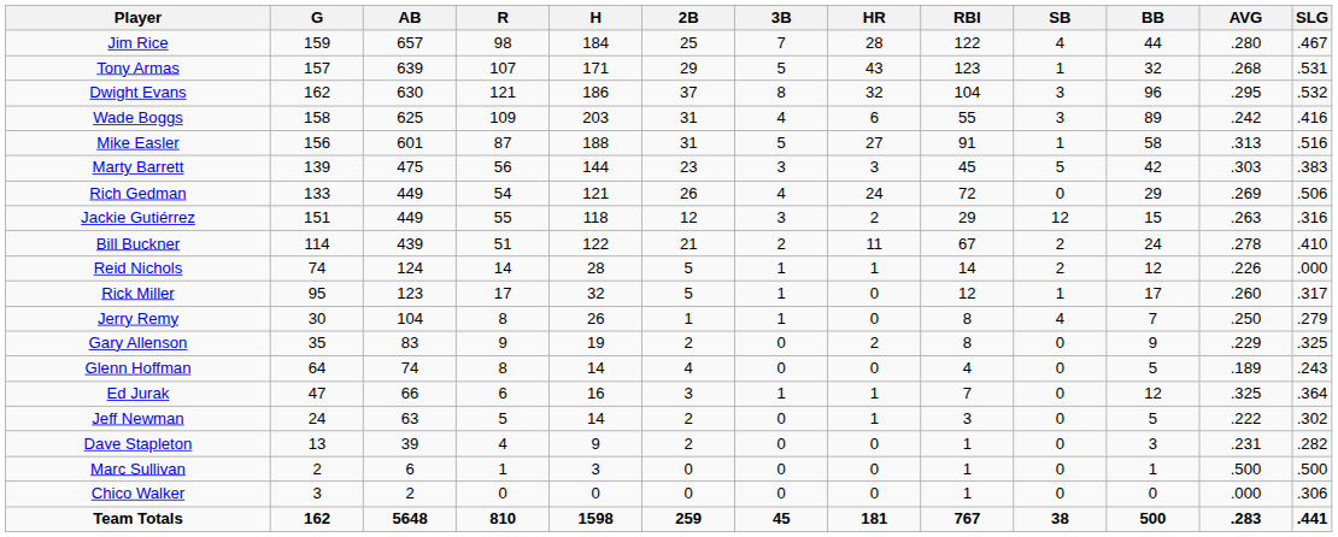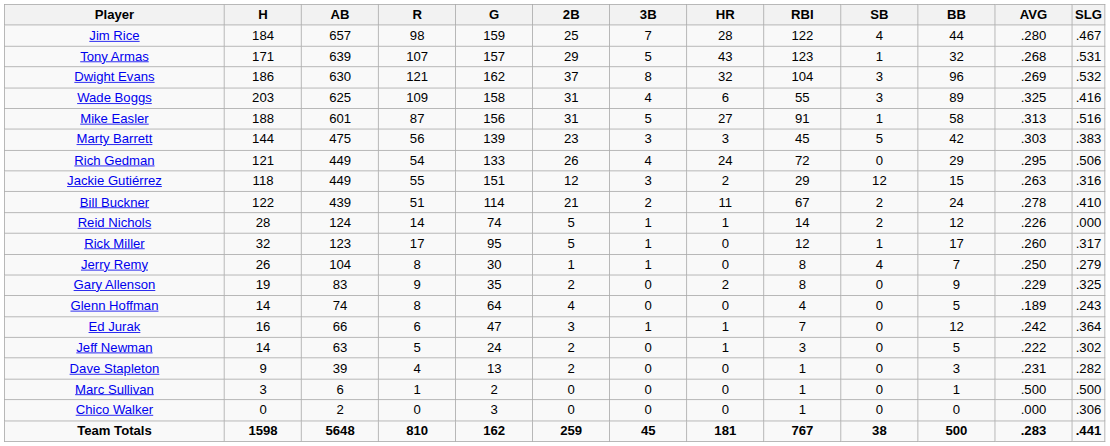 <table class=wikitable style="text-align:center">
 <tr>
 <th bgcolor=#DDDDFF; width="20%">Player</th>
-<th bgcolor=#DDDDFF; width="7%">G</th>
+<th bgcolor=#DDDDFF; width="7%">H</th>
 <th bgcolor=#DDDDFF; width="7%">AB</th>
 <th bgcolor=#DDDDFF; width="7%">R</th>
-<th bgcolor=#DDDDFF; width="7%">H</th>
+<th bgcolor=#DDDDFF; width="7%">G</th>
 <th bgcolor=#DDDDFF; width="7%">2B</th>
 <th bgcolor=#DDDDFF; width="7%">3B</th>
 <th bgcolor=#DDDDFF; width="7%">HR</th>
 <th bgcolor=#DDDDFF; width="7%">RBI</th>
 <th bgcolor=#DDDDFF; width="7%">SB</th>
 <th bgcolor=#DDDDFF; width="7%">BB</th>
 <th bgcolor=#DDDDFF; width="7%">AVG</th>
 <th bgcolor=#DDDDFF; width="7%">SLG</th>
 </tr>
 <tr>
 <td><a href='#'>Jim Rice</a></td>
-<td>159</td>
+<td>184</td>
 <td>657</td>
 <td>98</td>
-<td>184</td>
+<td>159</td>
 <td>25</td>
 <td>7</td>
 <td>28</td>
 <td>122</td>
 <td>4</td>
 <td>44</td>
 <td>.280</td>
 <td>.467</td>
 </tr>
 <tr>
 <td><a href='#'>Tony Armas</a></td>
-<td>157</td>
+<td>171</td>
 <td>639</td>
 <td>107</td>
-<td>171</td>
+<td>157</td>
 <td>29</td>
 <td>5</td>
 <td>43</td>
 <td>123</td>
 <td>1</td>
 <td>32</td>
 <td>.268</td>
 <td>.531</td>
 </tr>
 <tr>
 <td><a href='#'>Dwight Evans</a></td>
-<td>162</td>
+<td>186</td>
 <td>630</td>
 <td>121</td>
-<td>186</td>
+<td>162</td>
 <td>37</td>
 <td>8</td>
 <td>32</td>
 <td>104</td>
 <td>3</td>
 <td>96</td>
-<td>.295</td>
+<td>.269</td>
 <td>.532</td>
 </tr>
 <tr>
 <td><a href='#'>Wade Boggs</a></td>
-<td>158</td>
+<td>203</td>
 <td>625</td>
 <td>109</td>
-<td>203</td>
+<td>158</td>
 <td>31</td>
 <td>4</td>
 <td>6</td>
 <td>55</td>
 <td>3</td>
 <td>89</td>
-<td>.242</td>
+<td>.325</td>
 <td>.416</td>
 </tr>
 <tr>
 <td><a href='#'>Mike Easler</a></td>
-<td>156</td>
+<td>188</td>
 <td>601</td>
 <td>87</td>
-<td>188</td>
+<td>156</td>
 <td>31</td>
 <td>5</td>
 <td>27</td>
 <td>91</td>
 <td>1</td>
 <td>58</td>
 <td>.313</td>
 <td>.516</td>
 </tr>
 <tr>
 <td><a href='#'>Marty Barrett</a></td>
-<td>139</td>
+<td>144</td>
 <td>475</td>
 <td>56</td>
-<td>144</td>
+<td>139</td>
 <td>23</td>
 <td>3</td>
 <td>3</td>
 <td>45</td>
 <td>5</td>
 <td>42</td>
 <td>.303</td>
 <td>.383</td>
 </tr>
 <tr>
 <td><a href='#'>Rich Gedman</a></td>
-<td>133</td>
+<td>121</td>
 <td>449</td>
 <td>54</td>
-<td>121</td>
+<td>133</td>
 <td>26</td>
 <td>4</td>
 <td>24</td>
 <td>72</td>
 <td>0</td>
 <td>29</td>
-<td>.269</td>
+<td>.295</td>
 <td>.506</td>
 </tr>
 <tr>
 <td><a href='#'>Jackie Gutiérrez</a></td>
-<td>151</td>
+<td>118</td>
 <td>449</td>
 <td>55</td>
-<td>118</td>
+<td>151</td>
 <td>12</td>
 <td>3</td>
 <td>2</td>
 <td>29</td>
 <td>12</td>
 <td>15</td>
 <td>.263</td>
 <td>.316</td>
 </tr>
 <tr>
 <td><a href='#'>Bill Buckner</a></td>
-<td>114</td>
+<td>122</td>
 <td>439</td>
 <td>51</td>
-<td>122</td>
+<td>114</td>
 <td>21</td>
 <td>2</td>
 <td>11</td>
 <td>67</td>
 <td>2</td>
 <td>24</td>
 <td>.278</td>
 <td>.410</td>
 </tr>
 <tr>
 <td><a href='#'>Reid Nichols</a></td>
-<td>74</td>
+<td>28</td>
 <td>124</td>
 <td>14</td>
-<td>28</td>
+<td>74</td>
 <td>5</td>
 <td>1</td>
 <td>1</td>
 <td>14</td>
 <td>2</td>
 <td>12</td>
 <td>.226</td>
 <td>.000</td>
 </tr>
 <tr>
 <td><a href='#'>Rick Miller</a></td>
-<td>95</td>
+<td>32</td>
 <td>123</td>
 <td>17</td>
-<td>32</td>
+<td>95</td>
 <td>5</td>
 <td>1</td>
 <td>0</td>
 <td>12</td>
 <td>1</td>
 <td>17</td>
 <td>.260</td>
 <td>.317</td>
 </tr>
 <tr>
 <td><a href='#'>Jerry Remy</a></td>
-<td>30</td>
+<td>26</td>
 <td>104</td>
 <td>8</td>
-<td>26</td>
+<td>30</td>
 <td>1</td>
 <td>1</td>
 <td>0</td>
 <td>8</td>
 <td>4</td>
 <td>7</td>
 <td>.250</td>
 <td>.279</td>
 </tr>
 <tr>
 <td><a href='#'>Gary Allenson</a></td>
-<td>35</td>
+<td>19</td>
 <td>83</td>
 <td>9</td>
-<td>19</td>
+<td>35</td>
 <td>2</td>
 <td>0</td>
 <td>2</td>
 <td>8</td>
 <td>0</td>
 <td>9</td>
 <td>.229</td>
 <td>.325</td>
 </tr>
 <tr>
 <td><a href='#'>Glenn Hoffman</a></td>
-<td>64</td>
+<td>14</td>
 <td>74</td>
 <td>8</td>
-<td>14</td>
+<td>64</td>
 <td>4</td>
 <td>0</td>
 <td>0</td>
 <td>4</td>
 <td>0</td>
 <td>5</td>
 <td>.189</td>
 <td>.243</td>
 </tr>
 <tr>
 <td><a href='#'>Ed Jurak</a></td>
-<td>47</td>
+<td>16</td>
 <td>66</td>
 <td>6</td>
-<td>16</td>
+<td>47</td>
 <td>3</td>
 <td>1</td>
 <td>1</td>
 <td>7</td>
 <td>0</td>
 <td>12</td>
-<td>.325</td>
+<td>.242</td>
 <td>.364</td>
 </tr>
 <tr>
 <td><a href='#'>Jeff Newman</a></td>
-<td>24</td>
+<td>14</td>
 <td>63</td>
 <td>5</td>
-<td>14</td>
+<td>24</td>
 <td>2</td>
 <td>0</td>
 <td>1</td>
 <td>3</td>
 <td>0</td>
 <td>5</td>
 <td>.222</td>
 <td>.302</td>
 </tr>
 <tr>
 <td><a href='#'>Dave Stapleton</a></td>
-<td>13</td>
+<td>9</td>
 <td>39</td>
 <td>4</td>
-<td>9</td>
+<td>13</td>
 <td>2</td>
 <td>0</td>
 <td>0</td>
 <td>1</td>
 <td>0</td>
 <td>3</td>
 <td>.231</td>
 <td>.282</td>
 </tr>
 <tr>
 <td><a href='#'>Marc Sullivan</a></td>
-<td>2</td>
+<td>3</td>
 <td>6</td>
 <td>1</td>
-<td>3</td>
+<td>2</td>
 <td>0</td>
 <td>0</td>
 <td>0</td>
 <td>1</td>
 <td>0</td>
 <td>1</td>
 <td>.500</td>
 <td>.500</td>
 </tr>
 <tr>
 <td><a href='#'>Chico Walker</a></td>
-<td>3</td>
+<td>0</td>
 <td>2</td>
 <td>0</td>
-<td>0</td>
+<td>3</td>
 <td>0</td>
 <td>0</td>
 <td>0</td>
 <td>1</td>
 <td>0</td>
 <td>0</td>
 <td>.000</td>
 <td>.306</td>
 </tr>
 <tr>
 <td><strong>Team Totals</strong></td>
-<td><strong>162</strong></td>
+<td><strong>1598</strong></td>
 <td><strong>5648</strong></td>
 <td><strong>810</strong></td>
-<td><strong>1598</strong></td>
+<td><strong>162</strong></td>
 <td><strong>259</strong></td>
 <td><strong>45</strong></td>
 <td><strong>181</strong></td>
 <td><strong>767</strong></td>
 <td><strong>38</strong></td>
 <td><strong>500</strong></td>
 <td><strong>.283</strong></td>
 <td><strong>.441</strong></td>
 </tr>
 </table>
